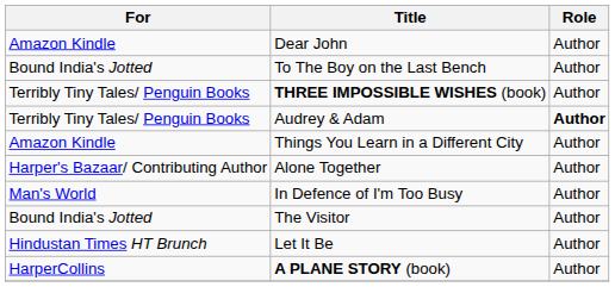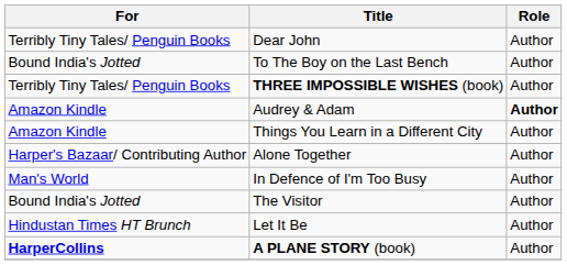 <table class="wikitable sortable">
 <tr>
 <th>For</th>
 <th>Title</th>
 <th>Role</th>
 </tr>
 <tr>
-<td><a href='#'>Amazon Kindle</a></td>
+<td>Terribly Tiny Tales/ <a href='#'>Penguin Books</a></td>
 <td>Dear John</td>
 <td>Author</td>
 </tr>
 <tr>
 <td>Bound India's <em>Jotted</em></td>
 <td>To The Boy on the Last Bench</td>
 <td>Author</td>
 </tr>
 <tr>
 <td>Terribly Tiny Tales/ <a href='#'>Penguin Books</a></td>
 <td><strong>THREE IMPOSSIBLE WISHES</strong> (book)</td>
 <td>Author</td>
 </tr>
 <tr>
-<td>Terribly Tiny Tales/ <a href='#'>Penguin Books</a></td>
+<td><a href='#'>Amazon Kindle</a></td>
 <td>Audrey & Adam</td>
 <td><strong>Author</strong></td>
 </tr>
 <tr>
 <td><a href='#'>Amazon Kindle</a></td>
 <td>Things You Learn in a Different City</td>
 <td>Author</td>
 </tr>
 <tr>
 <td><a href='#'>Harper's Bazaar</a>/ Contributing Author</td>
 <td>Alone Together</td>
 <td>Author</td>
 </tr>
 <tr>
 <td><a href='#'>Man's World</a></td>
 <td>In Defence of I'm Too Busy</td>
 <td>Author</td>
 </tr>
 <tr>
 <td>Bound India's <em>Jotted</em></td>
 <td>The Visitor</td>
 <td>Author</td>
 </tr>
 <tr>
 <td><a href='#'>Hindustan Times</a> <em>HT Brunch</em></td>
 <td>Let It Be</td>
 <td>Author</td>
 </tr>
 <tr>
-<td><a href='#'>HarperCollins</a></td>
+<td><strong><a href='#'>HarperCollins</a></strong></td>
 <td><strong>A PLANE STORY</strong> (book)</td>
 <td>Author</td>
 </tr>
 <tr>
 </tr>
 </table>
